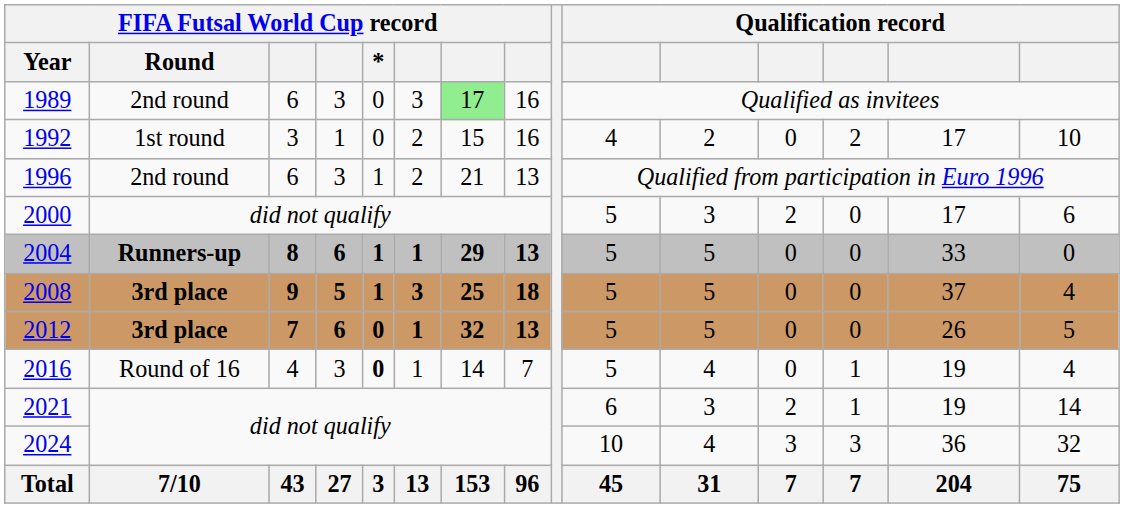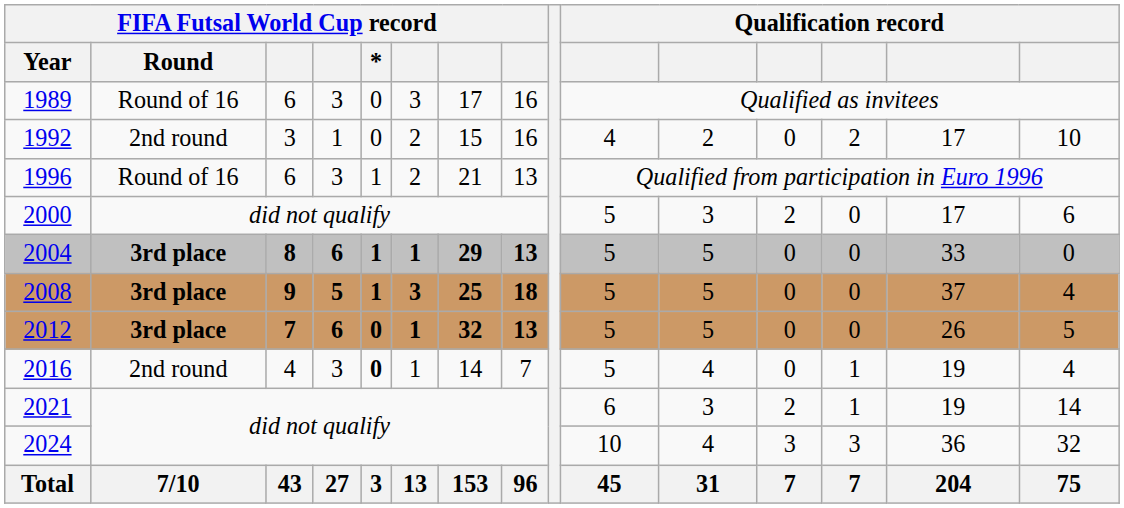 <table class="wikitable" style="text-align:center">
 <tr>
 <th colspan=8><a href='#'>FIFA Futsal World Cup</a> record</th>
 <th style="width:1%" rowspan="39"></th>
 <th colspan=7>Qualification record</th>
 </tr>
 <tr>
 <th>Year</th>
 <th>Round</th>
 <th></th>
 <th></th>
 <th>*</th>
 <th></th>
 <th></th>
 <th></th>
 <th></th>
 <th></th>
 <th></th>
 <th></th>
 <th></th>
 <th></th>
 </tr>
 <tr>
 <td> <a href='#'>1989</a></td>
-<td>2nd round</td>
+<td>Round of 16</td>
 <td>6</td>
 <td>3</td>
 <td>0</td>
 <td>3</td>
-<td style="background: lightgreen;">17</td>
+<td>17</td>
 <td>16</td>
 <td colspan=6><em>Qualified as invitees</em></td>
 </tr>
 <tr>
 <td> <a href='#'>1992</a></td>
-<td>1st round</td>
+<td>2nd round</td>
 <td>3</td>
 <td>1</td>
 <td>0</td>
 <td>2</td>
 <td>15</td>
 <td>16</td>
 <td>4</td>
 <td>2</td>
 <td>0</td>
 <td>2</td>
 <td>17</td>
 <td>10</td>
 </tr>
 <tr>
 <td> <a href='#'>1996</a></td>
-<td>2nd round</td>
+<td>Round of 16</td>
 <td>6</td>
 <td>3</td>
 <td>1</td>
 <td>2</td>
 <td>21</td>
 <td>13</td>
 <td colspan=6><em>Qualified from participation in <a href='#'>Euro 1996</a></em></td>
 </tr>
 <tr>
 <td> <a href='#'>2000</a></td>
 <td colspan=7><em>did not qualify</em></td>
 <td>5</td>
 <td>3</td>
 <td>2</td>
 <td>0</td>
 <td>17</td>
 <td>6</td>
 </tr>
 <tr bgcolor=silver>
 <td> <a href='#'>2004</a></td>
-<td><strong>Runners-up</strong></td>
+<td><strong>3rd place</strong></td>
 <td><strong>8</strong></td>
 <td><strong>6</strong></td>
 <td><strong>1</strong></td>
 <td><strong>1</strong></td>
 <td><strong>29</strong></td>
 <td><strong>13</strong></td>
 <td>5</td>
 <td>5</td>
 <td>0</td>
 <td>0</td>
 <td>33</td>
 <td>0</td>
 </tr>
 <tr bgcolor="#cc9966">
 <td> <a href='#'>2008</a></td>
 <td><strong>3rd place</strong></td>
 <td><strong>9</strong></td>
 <td><strong>5</strong></td>
 <td><strong>1</strong></td>
 <td><strong>3</strong></td>
 <td><strong>25</strong></td>
 <td><strong>18</strong></td>
 <td>5</td>
 <td>5</td>
 <td>0</td>
 <td>0</td>
 <td>37</td>
 <td>4</td>
 </tr>
 <tr bgcolor="#cc9966">
 <td> <a href='#'>2012</a></td>
 <td><strong>3rd place</strong></td>
 <td><strong>7</strong></td>
 <td><strong>6</strong></td>
 <td><strong>0</strong></td>
 <td><strong>1</strong></td>
 <td><strong>32</strong></td>
 <td><strong>13</strong></td>
 <td>5</td>
 <td>5</td>
 <td>0</td>
 <td>0</td>
 <td>26</td>
 <td>5</td>
 </tr>
 <tr>
 <td> <a href='#'>2016</a></td>
-<td>Round of 16</td>
+<td>2nd round</td>
 <td>4</td>
 <td>3</td>
 <td><strong>0</strong></td>
 <td>1</td>
 <td>14</td>
 <td>7</td>
 <td>5</td>
 <td>4</td>
 <td>0</td>
 <td>1</td>
 <td>19</td>
 <td>4</td>
 </tr>
 <tr>
 <td> <a href='#'>2021</a></td>
 <td colspan=7 rowspan=2><em>did not qualify</em></td>
 <td>6</td>
 <td>3</td>
 <td>2</td>
 <td>1</td>
 <td>19</td>
 <td>14</td>
 </tr>
 <tr>
 <td> <a href='#'>2024</a></td>
 <td>10</td>
 <td>4</td>
 <td>3</td>
 <td>3</td>
 <td>36</td>
 <td>32</td>
 </tr>
 <tr>
 <th><strong>Total</strong></th>
 <th>7/10</th>
 <th>43</th>
 <th>27</th>
 <th>3</th>
 <th>13</th>
 <th>153</th>
 <th>96</th>
 <th>45</th>
 <th>31</th>
 <th>7</th>
 <th>7</th>
 <th>204</th>
 <th>75</th>
 </tr>
 </table>
